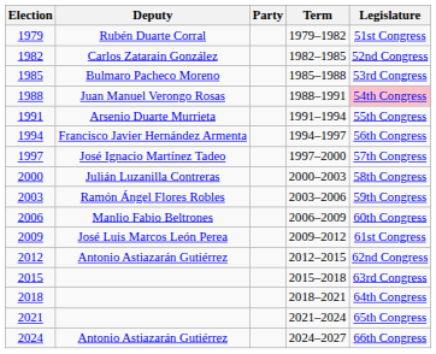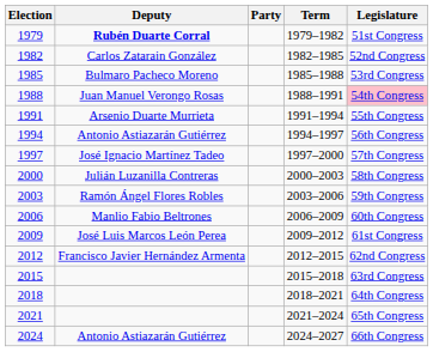 <table class="wikitable sortable" style="text-align: center">
 <tr>
 <th>Election</th>
 <th class="unsortable">Deputy</th>
 <th class="unsortable">Party</th>
 <th class="unsortable">Term</th>
 <th class="unsortable">Legislature</th>
 </tr>
 <tr>
 <td><a href='#'>1979</a></td>
-<td><a href='#'>Rubén Duarte Corral</a></td>
+<td><strong><a href='#'>Rubén Duarte Corral</a></strong></td>
 <td></td>
 <td>1979–1982</td>
 <td><a href='#'>51st Congress</a></td>
 </tr>
 <tr>
 <td><a href='#'>1982</a></td>
 <td><a href='#'>Carlos Zatarain González</a></td>
 <td></td>
 <td>1982–1985</td>
 <td><a href='#'>52nd Congress</a></td>
 </tr>
 <tr>
 <td><a href='#'>1985</a></td>
 <td><a href='#'>Bulmaro Pacheco Moreno</a></td>
 <td></td>
 <td>1985–1988</td>
 <td><a href='#'>53rd Congress</a></td>
 </tr>
 <tr>
 <td><a href='#'>1988</a></td>
 <td><a href='#'>Juan Manuel Verongo Rosas</a></td>
 <td></td>
 <td>1988–1991</td>
 <td style="background: pink;"><a href='#'>54th Congress</a></td>
 </tr>
 <tr>
 <td><a href='#'>1991</a></td>
 <td><a href='#'>Arsenio Duarte Murrieta</a></td>
 <td></td>
 <td>1991–1994</td>
 <td><a href='#'>55th Congress</a></td>
 </tr>
 <tr>
 <td><a href='#'>1994</a></td>
-<td><a href='#'>Francisco Javier Hernández Armenta</a></td>
+<td><a href='#'>Antonio Astiazarán Gutiérrez</a></td>
 <td></td>
 <td>1994–1997</td>
 <td><a href='#'>56th Congress</a></td>
 </tr>
 <tr>
 <td><a href='#'>1997</a></td>
 <td><a href='#'>José Ignacio Martínez Tadeo</a></td>
 <td></td>
 <td>1997–2000</td>
 <td><a href='#'>57th Congress</a></td>
 </tr>
 <tr>
 <td><a href='#'>2000</a></td>
 <td><a href='#'>Julián Luzanilla Contreras</a></td>
 <td></td>
 <td>2000–2003</td>
 <td><a href='#'>58th Congress</a></td>
 </tr>
 <tr>
 <td><a href='#'>2003</a></td>
 <td><a href='#'>Ramón Ángel Flores Robles</a></td>
 <td></td>
 <td>2003–2006</td>
 <td><a href='#'>59th Congress</a></td>
 </tr>
 <tr>
 <td><a href='#'>2006</a></td>
 <td><a href='#'>Manlio Fabio Beltrones</a></td>
 <td></td>
 <td>2006–2009</td>
 <td><a href='#'>60th Congress</a></td>
 </tr>
 <tr>
 <td><a href='#'>2009</a></td>
 <td><a href='#'>José Luis Marcos León Perea</a></td>
 <td></td>
 <td>2009–2012</td>
 <td><a href='#'>61st Congress</a></td>
 </tr>
 <tr>
 <td><a href='#'>2012</a></td>
-<td><a href='#'>Antonio Astiazarán Gutiérrez</a></td>
+<td><a href='#'>Francisco Javier Hernández Armenta</a></td>
 <td></td>
 <td>2012–2015</td>
 <td><a href='#'>62nd Congress</a></td>
 </tr>
 <tr>
 <td><a href='#'>2015</a></td>
 <td></td>
 <td></td>
 <td>2015–2018</td>
 <td><a href='#'>63rd Congress</a></td>
 </tr>
 <tr>
 <td><a href='#'>2018</a></td>
 <td></td>
 <td></td>
 <td>2018–2021</td>
 <td><a href='#'>64th Congress</a></td>
 </tr>
 <tr>
 <td><a href='#'>2021</a></td>
 <td></td>
 <td></td>
 <td>2021–2024</td>
 <td><a href='#'>65th Congress</a></td>
 </tr>
 <tr>
 <td><a href='#'>2024</a></td>
 <td><a href='#'>Antonio Astiazarán Gutiérrez</a></td>
 <td> </td>
 <td>2024–2027</td>
 <td><a href='#'>66th Congress</a></td>
 </tr>
 </table>
